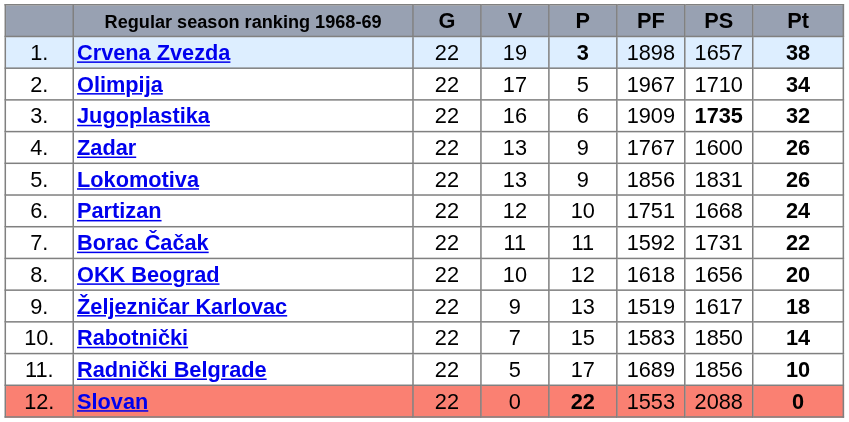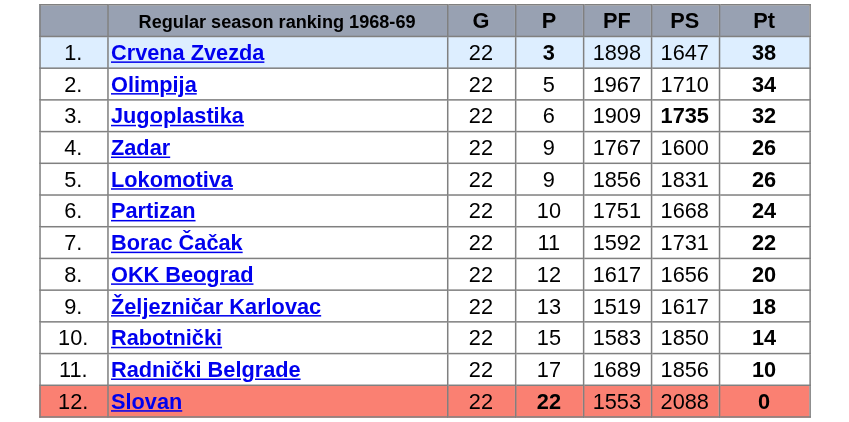 <table align=center style="font-size: 90%; border-collapse:collapse" border=1 cellspacing=0 cellpadding=2>
 <tr align=center bgcolor=#98A1B2>
 <th width=40></th>
 <th width=220><span><small>Regular season ranking 1968-69</small></span></th>
 <th width="40"><span>G</span></th>
-<th width="40"><span>V</span></th>
 <th width="40"><span>P</span></th>
 <th width="40"><span>PF</span></th>
 <th width="40"><span>PS</span></th>
 <th width="55"><span>Pt</span></th>
 </tr>
 <tr align=center style="background:#DDEEFF">
 <td>1.</td>
 <td style="text-align:left;"><strong><a href='#'>Crvena Zvezda</a></strong></td>
 <td>22</td>
-<td>19</td>
 <td><strong>3</strong></td>
 <td>1898</td>
-<td>1657</td>
+<td>1647</td>
 <td><strong>38</strong></td>
 </tr>
 <tr align=center>
 <td>2.</td>
 <td style="text-align:left;"><strong><a href='#'>Olimpija</a></strong></td>
 <td>22</td>
-<td>17</td>
 <td>5</td>
 <td>1967</td>
 <td>1710</td>
 <td><strong>34</strong></td>
 </tr>
 <tr align=center>
 <td>3.</td>
 <td style="text-align:left;"><strong><a href='#'>Jugoplastika</a></strong></td>
 <td>22</td>
-<td>16</td>
 <td>6</td>
 <td>1909</td>
 <td><strong>1735</strong></td>
 <td><strong>32</strong></td>
 </tr>
 <tr align=center>
 <td>4.</td>
 <td style="text-align:left;"><strong><a href='#'>Zadar</a></strong></td>
 <td>22</td>
-<td>13</td>
 <td>9</td>
 <td>1767</td>
 <td>1600</td>
 <td><strong>26</strong></td>
 </tr>
 <tr align=center>
 <td>5.</td>
 <td style="text-align:left;"><strong><a href='#'>Lokomotiva</a></strong></td>
 <td>22</td>
-<td>13</td>
 <td>9</td>
 <td>1856</td>
 <td>1831</td>
 <td><strong>26</strong></td>
 </tr>
 <tr align=center>
 <td>6.</td>
 <td style="text-align:left;"><strong><a href='#'>Partizan</a></strong></td>
 <td>22</td>
-<td>12</td>
 <td>10</td>
 <td>1751</td>
 <td>1668</td>
 <td><strong>24</strong></td>
 </tr>
 <tr align=center>
 <td>7.</td>
 <td style="text-align:left;"><strong><a href='#'>Borac Čačak</a></strong></td>
 <td>22</td>
 <td>11</td>
-<td>11</td>
 <td>1592</td>
 <td>1731</td>
 <td><strong>22</strong></td>
 </tr>
 <tr align=center>
 <td>8.</td>
 <td style="text-align:left;"><strong><a href='#'>OKK Beograd</a></strong></td>
 <td>22</td>
-<td>10</td>
 <td>12</td>
-<td>1618</td>
+<td>1617</td>
 <td>1656</td>
 <td><strong>20</strong></td>
 </tr>
 <tr align=center>
 <td>9.</td>
 <td style="text-align:left;"><strong><a href='#'>Željezničar Karlovac</a></strong></td>
 <td>22</td>
-<td>9</td>
 <td>13</td>
 <td>1519</td>
 <td>1617</td>
 <td><strong>18</strong></td>
 </tr>
 <tr align=center>
 <td>10.</td>
 <td style="text-align:left;"><strong><a href='#'>Rabotnički</a></strong></td>
 <td>22</td>
-<td>7</td>
 <td>15</td>
 <td>1583</td>
 <td>1850</td>
 <td><strong>14</strong></td>
 </tr>
 <tr align=center>
 <td>11.</td>
 <td style="text-align:left;"><strong><a href='#'>Radnički Belgrade</a></strong></td>
 <td>22</td>
-<td>5</td>
 <td>17</td>
 <td>1689</td>
 <td>1856</td>
 <td><strong>10</strong></td>
 </tr>
 <tr align=center style="background:#FA8072">
 <td>12.</td>
 <td style="text-align:left;"><strong><a href='#'>Slovan</a></strong></td>
 <td>22</td>
-<td>0</td>
 <td><strong>22</strong></td>
 <td>1553</td>
 <td>2088</td>
 <td><strong>0</strong></td>
 </tr>
 </table>
